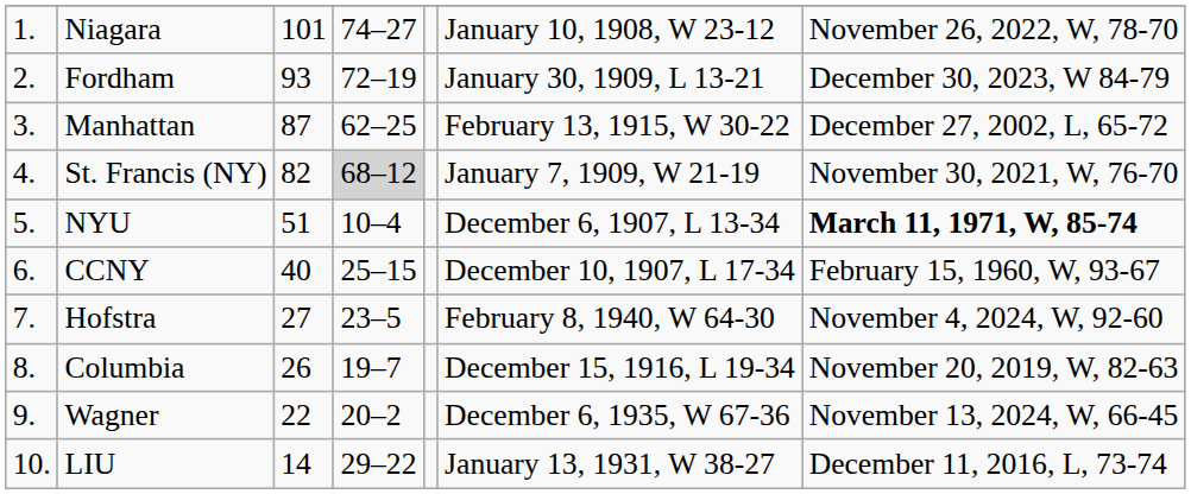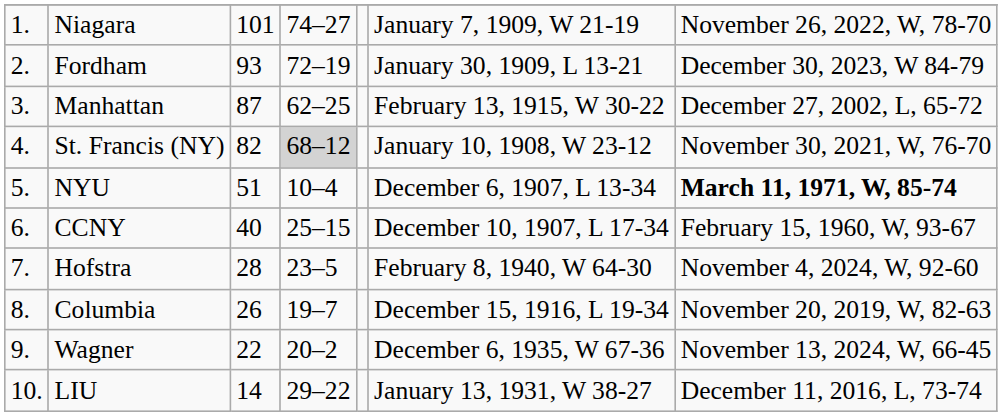 <table class="wikitable">
 <tr>
 </tr>
 <tr>
 <td>1.</td>
 <td>Niagara</td>
 <td>101</td>
 <td>74–27</td>
 <td></td>
-<td>January 10, 1908, W 23-12</td>
+<td>January 7, 1909, W 21-19</td>
 <td>November 26, 2022, W, 78-70</td>
 </tr>
 <tr>
 <td>2.</td>
 <td>Fordham</td>
 <td>93</td>
 <td>72–19</td>
 <td></td>
 <td>January 30, 1909, L 13-21</td>
 <td>December 30, 2023, W 84-79</td>
 </tr>
 <tr>
 <td>3.</td>
 <td>Manhattan</td>
 <td>87</td>
 <td>62–25</td>
 <td></td>
 <td>February 13, 1915, W 30-22</td>
 <td>December 27, 2002, L, 65-72</td>
 </tr>
 <tr (H>
 <td>4.</td>
 <td>St. Francis (NY)</td>
 <td>82</td>
 <td style="background: lightgrey;">68–12</td>
 <td></td>
-<td>January 7, 1909, W 21-19</td>
+<td>January 10, 1908, W 23-12</td>
 <td>November 30, 2021, W, 76-70</td>
 </tr>
 <tr>
 <td>5.</td>
 <td>NYU</td>
 <td>51</td>
 <td>10–4</td>
 <td></td>
 <td>December 6, 1907, L 13-34</td>
 <td><strong>March 11, 1971, W, 85-74</strong></td>
 </tr>
 <tr>
 <td>6.</td>
 <td>CCNY</td>
 <td>40</td>
 <td>25–15</td>
 <td></td>
 <td>December 10, 1907, L 17-34</td>
 <td>February 15, 1960, W, 93-67</td>
 </tr>
 <tr>
 <td>7.</td>
 <td>Hofstra</td>
-<td>27</td>
+<td>28</td>
 <td>23–5</td>
 <td></td>
 <td>February 8, 1940, W 64-30</td>
 <td>November 4, 2024, W, 92-60</td>
 </tr>
 <tr>
 <td>8.</td>
 <td>Columbia</td>
 <td>26</td>
 <td>19–7</td>
 <td></td>
 <td>December 15, 1916, L 19-34</td>
 <td>November 20, 2019, W, 82-63</td>
 </tr>
 <tr>
 <td>9.</td>
 <td>Wagner</td>
 <td>22</td>
 <td>20–2</td>
 <td></td>
 <td>December 6, 1935, W 67-36</td>
 <td>November 13, 2024, W, 66-45</td>
 </tr>
 <tr>
 <td>10.</td>
 <td>LIU</td>
 <td>14</td>
 <td>29–22</td>
 <td></td>
 <td>January 13, 1931, W 38-27</td>
 <td>December 11, 2016, L, 73-74</td>
 </tr>
 </table>
